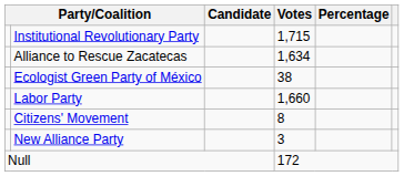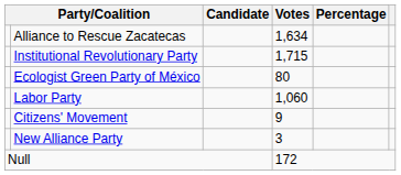 <table class="wikitable">
 <tr>
 <th colspan="2"><strong>Party/Coalition</strong></th>
 <th><strong>Candidate</strong></th>
 <th><strong>Votes</strong></th>
 <th><strong>Percentage</strong></th>
 <th></th>
+</tr>
+<tr>
+<td></td>
+<td>Alliance to Rescue Zacatecas</td>
+<td></td>
+<td>1,634</td>
+<td></td>
+<td></td>
 </tr>
 <tr>
 <td></td>
 <td><a href='#'>Institutional Revolutionary Party</a></td>
 <td></td>
 <td>1,715</td>
 <td></td>
 <td></td>
 </tr>
 <tr>
 <td></td>
-<td>Alliance to Rescue Zacatecas</td>
-<td></td>
-<td>1,634</td>
-<td></td>
-<td></td>
-</tr>
-<tr>
-<td></td>
 <td><a href='#'>Ecologist Green Party of México</a></td>
 <td></td>
-<td>38</td>
+<td>80</td>
 <td></td>
 <td></td>
 </tr>
 <tr>
 <td></td>
 <td><a href='#'>Labor Party</a></td>
 <td></td>
-<td>1,660</td>
+<td>1,060</td>
 <td></td>
 <td></td>
 </tr>
 <tr>
 <td></td>
 <td><a href='#'>Citizens' Movement</a></td>
 <td></td>
-<td>8</td>
+<td>9</td>
 <td></td>
 </tr>
 <tr>
 <td></td>
 <td><a href='#'>New Alliance Party</a></td>
 <td></td>
 <td>3</td>
 <td></td>
 <td></td>
 </tr>
 <tr>
 <td colspan="3">Null</td>
 <td colspan="3">172</td>
 </tr>
 </table>
